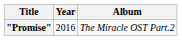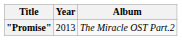 <table class="wikitable plainrowheaders" style="text-align:center;">
 <tr>
 <th>Title</th>
 <th>Year</th>
 <th>Album</th>
 </tr>
 <tr>
 <th scope="row">"Promise" </th>
-<td>2016</td>
+<td>2013</td>
 <td><em>The Miracle OST Part.2</em></td>
 </tr>
 </table>
